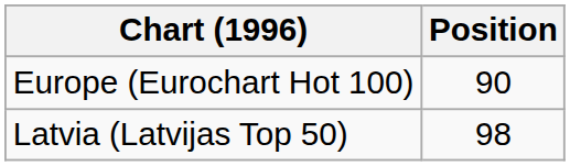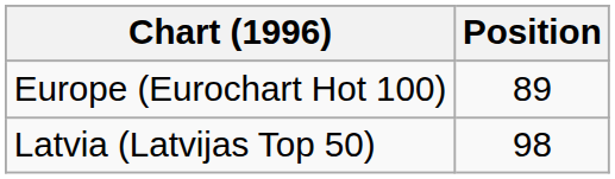 <table class="wikitable">
 <tr>
 <th>Chart (1996)</th>
 <th>Position</th>
 </tr>
 <tr>
 <td>Europe (Eurochart Hot 100)</td>
-<td align="center">90</td>
+<td align="center">89</td>
 </tr>
 <tr>
 <td>Latvia (Latvijas Top 50)</td>
 <td align="center">98</td>
 </tr>
 </table>
